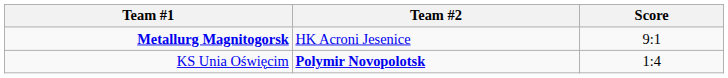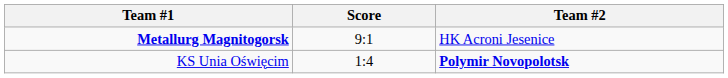 <table class="wikitable" style="text-align: center;">
 <tr>
 <th width=22%>Team #1</th>
+<th width=11%>Score</th>
 <th width=22%>Team #2</th>
-<th width=11%>Score</th>
 </tr>
 <tr>
 <td style="text-align: right;"><strong><a href='#'>Metallurg Magnitogorsk</a></strong> </td>
+<td>9:1</td>
 <td style="text-align: left;"> <a href='#'>HK Acroni Jesenice</a></td>
-<td>9:1</td>
 </tr>
 <tr>
 <td style="text-align: right;"><a href='#'>KS Unia Oświęcim</a> </td>
+<td>1:4</td>
 <td style="text-align: left;"> <strong><a href='#'>Polymir Novopolotsk</a></strong></td>
-<td>1:4</td>
 </tr>
 </table>
